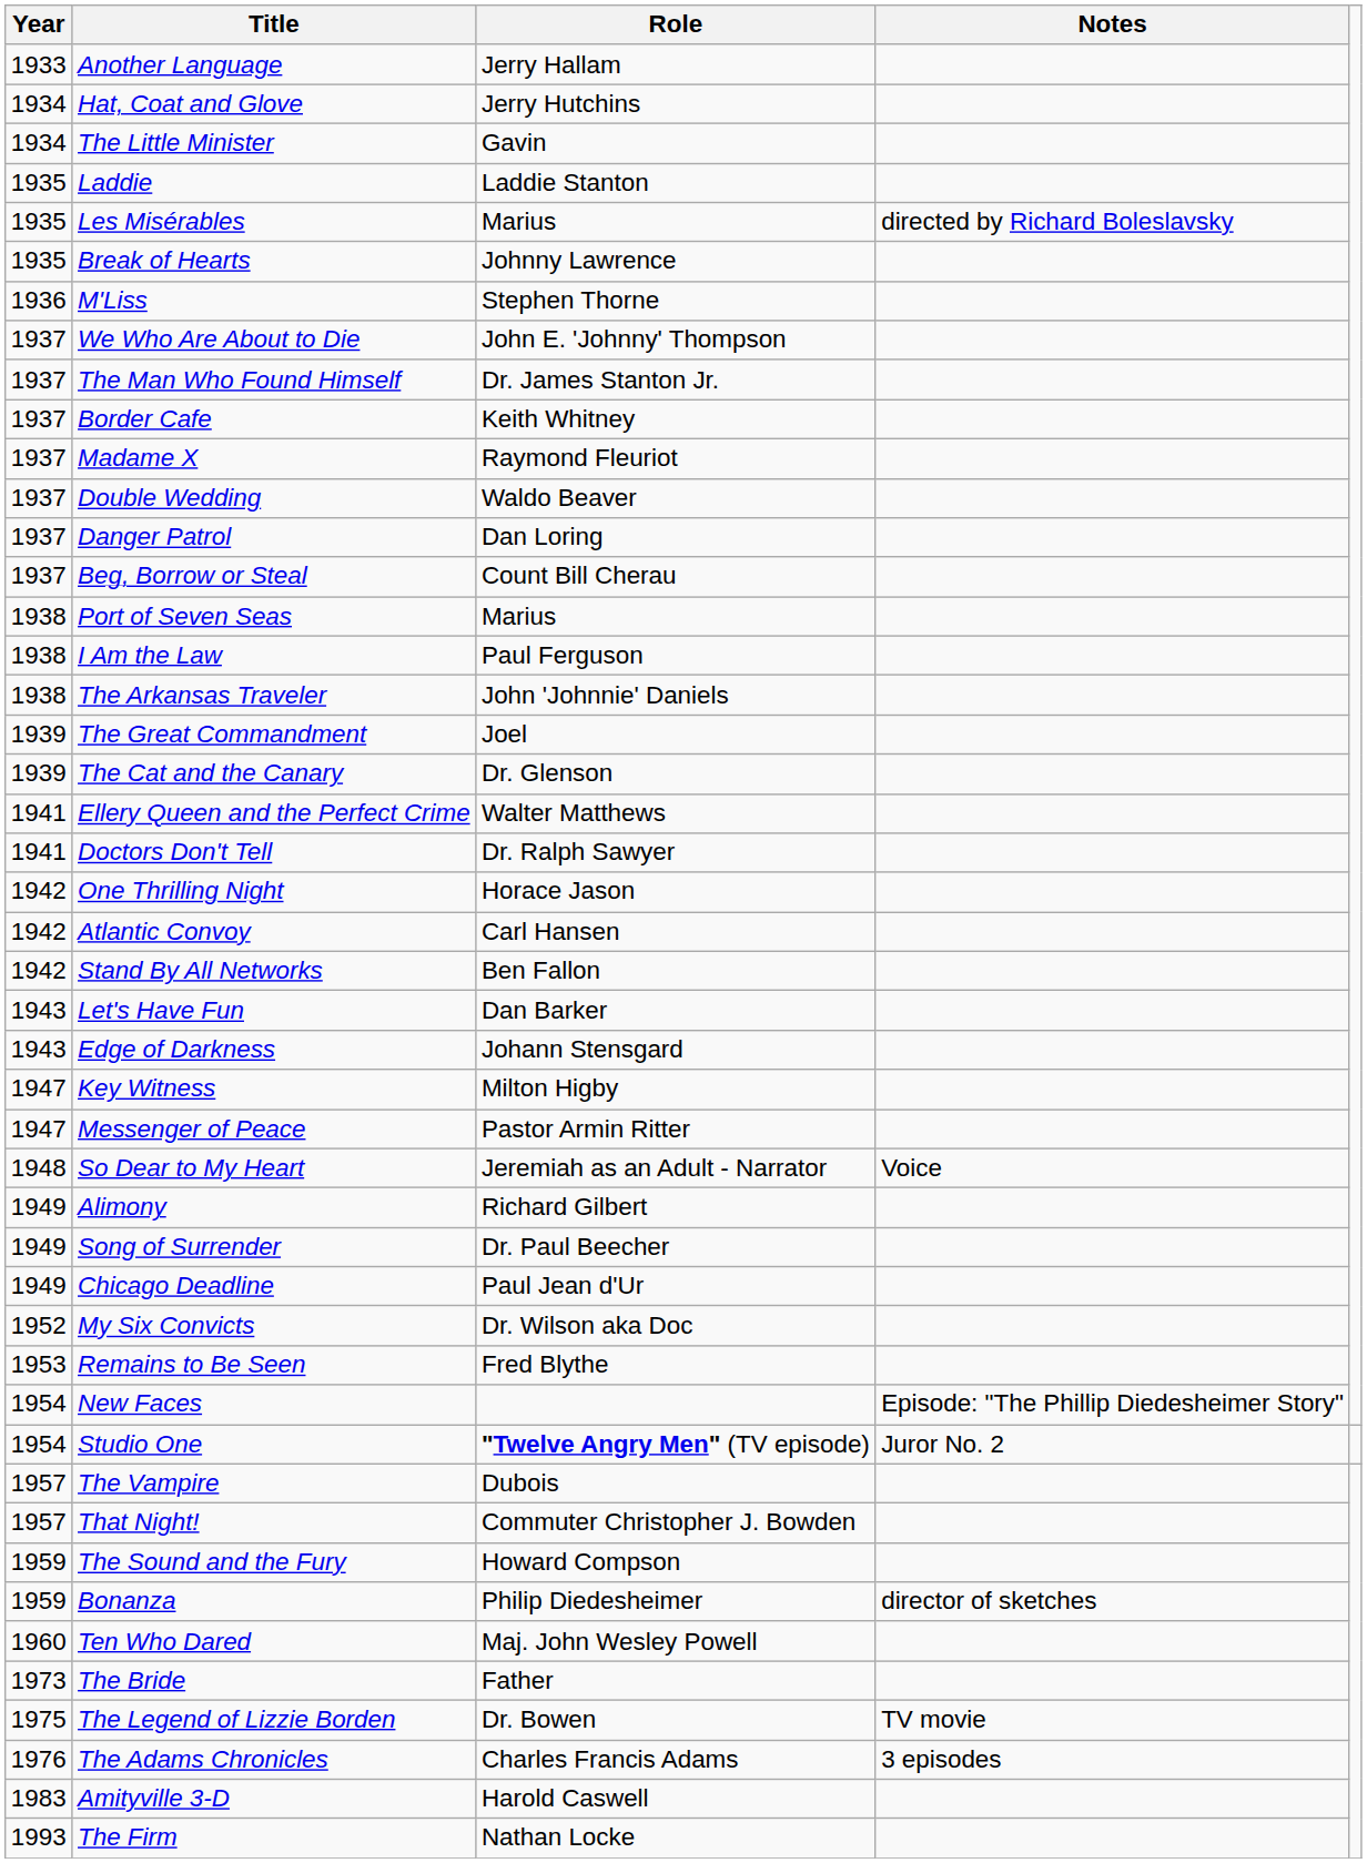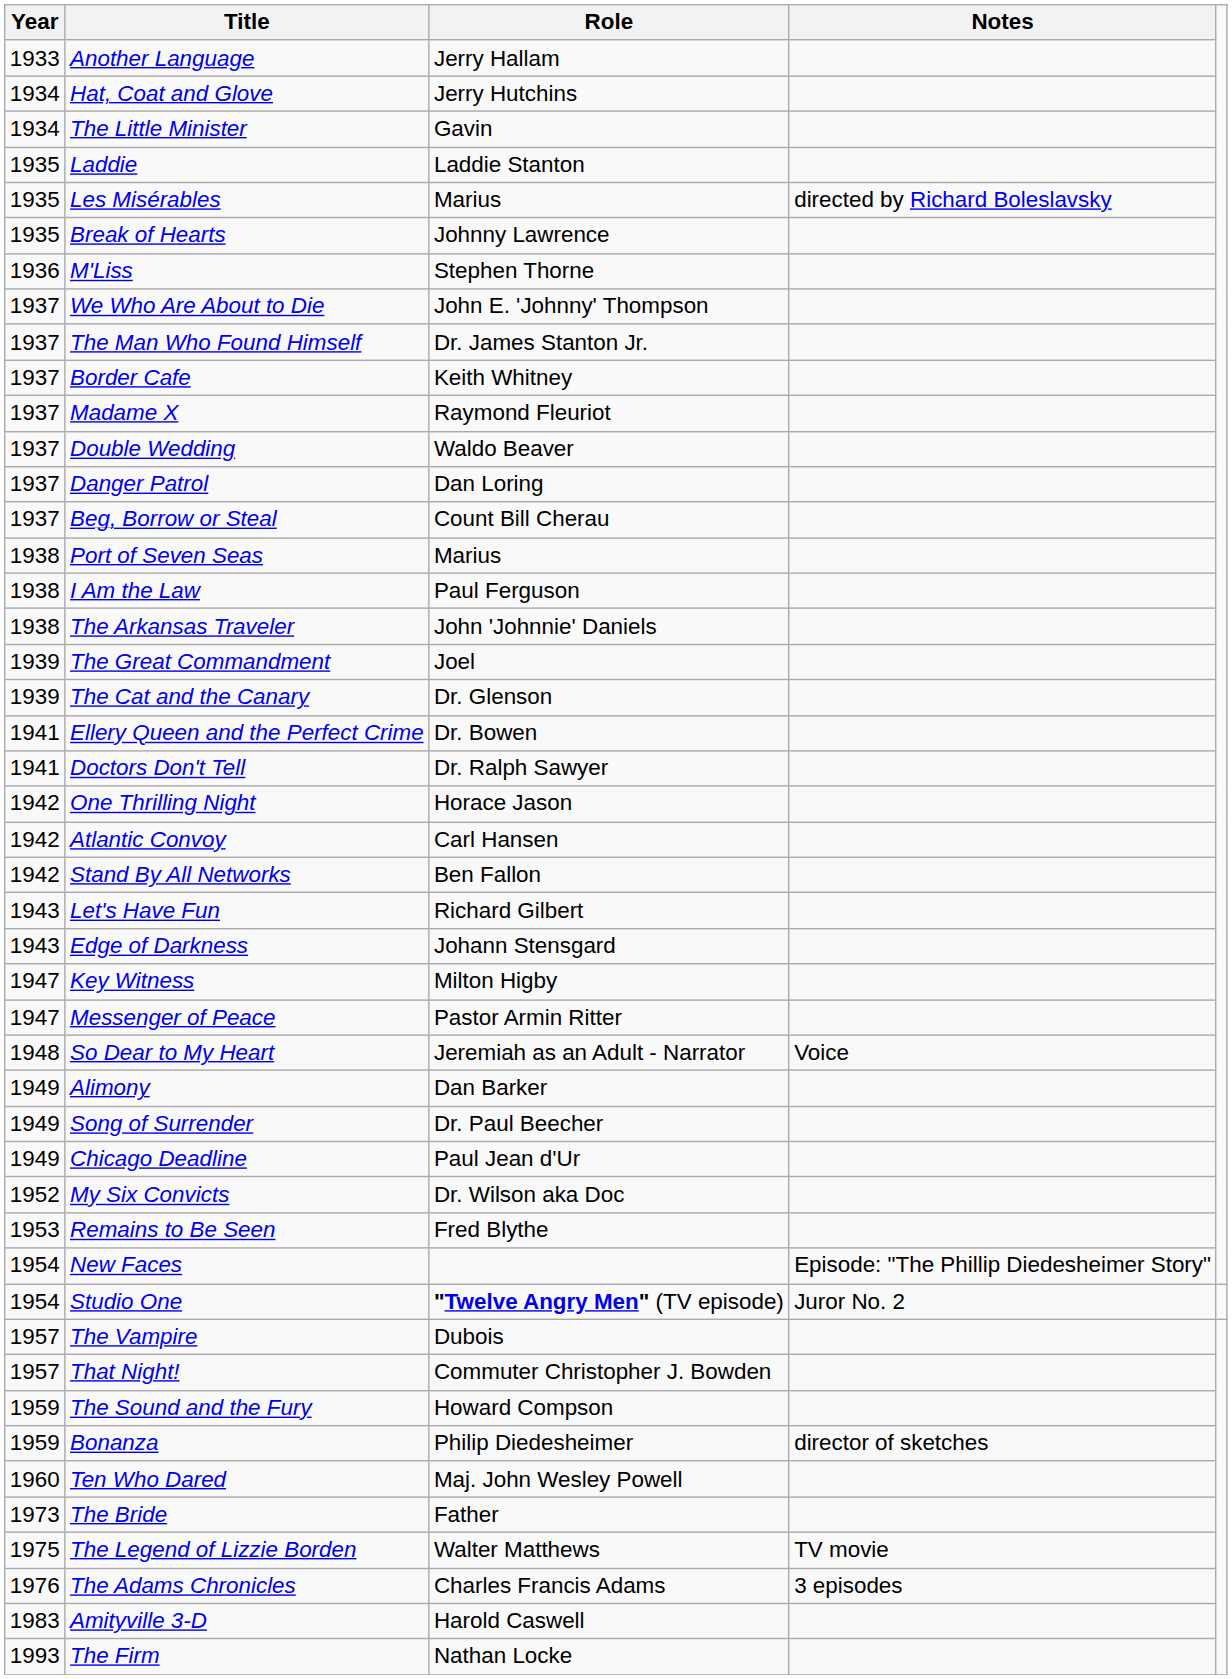 <table class="wikitable">
 <tr>
 <th>Year</th>
 <th>Title</th>
 <th>Role</th>
 <th>Notes</th>
 </tr>
 <tr>
 <td>1933</td>
 <td><em><a href='#'>Another Language</a></em></td>
 <td>Jerry Hallam</td>
 <td></td>
 </tr>
 <tr>
 <td>1934</td>
 <td><em><a href='#'>Hat, Coat and Glove</a></em></td>
 <td>Jerry Hutchins</td>
 <td></td>
 </tr>
 <tr>
 <td>1934</td>
 <td><em><a href='#'>The Little Minister</a></em></td>
 <td>Gavin</td>
 <td></td>
 </tr>
 <tr>
 <td>1935</td>
 <td><em><a href='#'>Laddie</a></em></td>
 <td>Laddie Stanton</td>
 <td></td>
 </tr>
 <tr>
 <td>1935</td>
 <td><em><a href='#'>Les Misérables</a></em></td>
 <td>Marius</td>
 <td>directed by <a href='#'>Richard Boleslavsky</a></td>
 </tr>
 <tr>
 <td>1935</td>
 <td><em><a href='#'>Break of Hearts</a></em></td>
 <td>Johnny Lawrence</td>
 <td></td>
 </tr>
 <tr>
 <td>1936</td>
 <td><em><a href='#'>M'Liss</a></em></td>
 <td>Stephen Thorne</td>
 <td></td>
 </tr>
 <tr>
 <td>1937</td>
 <td><em><a href='#'>We Who Are About to Die</a></em></td>
 <td>John E. 'Johnny' Thompson</td>
 <td></td>
 </tr>
 <tr>
 <td>1937</td>
 <td><em><a href='#'>The Man Who Found Himself</a></em></td>
 <td>Dr. James Stanton Jr.</td>
 <td></td>
 </tr>
 <tr>
 <td>1937</td>
 <td><em><a href='#'>Border Cafe</a></em></td>
 <td>Keith Whitney</td>
 <td></td>
 </tr>
 <tr>
 <td>1937</td>
 <td><em><a href='#'>Madame X</a></em></td>
 <td>Raymond Fleuriot</td>
 <td></td>
 </tr>
 <tr>
 <td>1937</td>
 <td><em><a href='#'>Double Wedding</a></em></td>
 <td>Waldo Beaver</td>
 <td></td>
 </tr>
 <tr>
 <td>1937</td>
 <td><em><a href='#'>Danger Patrol</a></em></td>
 <td>Dan Loring</td>
 <td></td>
 </tr>
 <tr>
 <td>1937</td>
 <td><em><a href='#'>Beg, Borrow or Steal</a></em></td>
 <td>Count Bill Cherau</td>
 <td></td>
 </tr>
 <tr>
 <td>1938</td>
 <td><em><a href='#'>Port of Seven Seas</a></em></td>
 <td>Marius</td>
 <td></td>
 </tr>
 <tr>
 <td>1938</td>
 <td><em><a href='#'>I Am the Law</a></em></td>
 <td>Paul Ferguson</td>
 <td></td>
 </tr>
 <tr>
 <td>1938</td>
 <td><em><a href='#'>The Arkansas Traveler</a></em></td>
 <td>John 'Johnnie' Daniels</td>
 <td></td>
 </tr>
 <tr>
 <td>1939</td>
 <td><em><a href='#'>The Great Commandment</a></em></td>
 <td>Joel</td>
 <td></td>
 </tr>
 <tr>
 <td>1939</td>
 <td><em><a href='#'>The Cat and the Canary</a></em></td>
 <td>Dr. Glenson</td>
 <td></td>
 </tr>
 <tr>
 <td>1941</td>
 <td><em><a href='#'>Ellery Queen and the Perfect Crime</a></em></td>
-<td>Walter Matthews</td>
+<td>Dr. Bowen</td>
 <td></td>
 </tr>
 <tr>
 <td>1941</td>
 <td><em><a href='#'>Doctors Don't Tell</a></em></td>
 <td>Dr. Ralph Sawyer</td>
 <td></td>
 </tr>
 <tr>
 <td>1942</td>
 <td><em><a href='#'>One Thrilling Night</a></em></td>
 <td>Horace Jason</td>
 <td></td>
 </tr>
 <tr>
 <td>1942</td>
 <td><em><a href='#'>Atlantic Convoy</a></em></td>
 <td>Carl Hansen</td>
 <td></td>
 </tr>
 <tr>
 <td>1942</td>
 <td><em><a href='#'>Stand By All Networks</a></em></td>
 <td>Ben Fallon</td>
 <td></td>
 </tr>
 <tr>
 <td>1943</td>
 <td><em><a href='#'>Let's Have Fun</a></em></td>
-<td>Dan Barker</td>
+<td>Richard Gilbert</td>
 <td></td>
 </tr>
 <tr>
 <td>1943</td>
 <td><em><a href='#'>Edge of Darkness</a></em></td>
 <td>Johann Stensgard</td>
 <td></td>
 </tr>
 <tr>
 <td>1947</td>
 <td><em><a href='#'>Key Witness</a></em></td>
 <td>Milton Higby</td>
 <td></td>
 </tr>
 <tr>
 <td>1947</td>
 <td><em><a href='#'>Messenger of Peace</a></em></td>
 <td>Pastor Armin Ritter</td>
 <td></td>
 </tr>
 <tr>
 <td>1948</td>
 <td><em><a href='#'>So Dear to My Heart</a></em></td>
 <td>Jeremiah as an Adult - Narrator</td>
 <td>Voice</td>
 </tr>
 <tr>
 <td>1949</td>
 <td><em><a href='#'>Alimony</a></em></td>
-<td>Richard Gilbert</td>
+<td>Dan Barker</td>
 <td></td>
 </tr>
 <tr>
 <td>1949</td>
 <td><em><a href='#'>Song of Surrender</a></em></td>
 <td>Dr. Paul Beecher</td>
 <td></td>
 </tr>
 <tr>
 <td>1949</td>
 <td><em><a href='#'>Chicago Deadline</a></em></td>
 <td>Paul Jean d'Ur</td>
 <td></td>
 </tr>
 <tr>
 <td>1952</td>
 <td><em><a href='#'>My Six Convicts</a></em></td>
 <td>Dr. Wilson aka Doc</td>
 <td></td>
 </tr>
 <tr>
 <td>1953</td>
 <td><em><a href='#'>Remains to Be Seen</a></em></td>
 <td>Fred Blythe</td>
 <td></td>
 </tr>
 <tr>
 <td>1954</td>
 <td><em><a href='#'>New Faces</a></em></td>
 <td></td>
 <td>Episode: "The Phillip Diedesheimer Story"</td>
 </tr>
 <tr>
 <td>1954</td>
 <td><em><a href='#'>Studio One</a></em></td>
 <td><strong>"<a href='#'>Twelve Angry Men</a>"</strong> (TV episode)</td>
 <td>Juror No. 2</td>
 <td></td>
 </tr>
 <tr>
 <td>1957</td>
 <td><em><a href='#'>The Vampire</a></em></td>
 <td>Dubois</td>
 <td></td>
 </tr>
 <tr>
 <td>1957</td>
 <td><em><a href='#'>That Night!</a></em></td>
 <td>Commuter Christopher J. Bowden</td>
 <td></td>
 </tr>
 <tr>
 <td>1959</td>
 <td><em><a href='#'>The Sound and the Fury</a></em></td>
 <td>Howard Compson</td>
 <td></td>
 </tr>
 <tr>
 <td>1959</td>
 <td><em><a href='#'>Bonanza</a></em></td>
 <td>Philip Diedesheimer</td>
 <td>director of sketches</td>
 </tr>
 <tr>
 <td>1960</td>
 <td><em><a href='#'>Ten Who Dared</a></em></td>
 <td>Maj. John Wesley Powell</td>
 <td></td>
 </tr>
 <tr>
 <td>1973</td>
 <td><em><a href='#'>The Bride</a></em></td>
 <td>Father</td>
 <td></td>
 </tr>
 <tr>
 <td>1975</td>
 <td><em><a href='#'>The Legend of Lizzie Borden</a></em></td>
-<td>Dr. Bowen</td>
+<td>Walter Matthews</td>
 <td>TV movie</td>
 </tr>
 <tr>
 <td>1976</td>
 <td><em><a href='#'>The Adams Chronicles</a></em></td>
 <td>Charles Francis Adams</td>
 <td>3 episodes</td>
 </tr>
 <tr>
 <td>1983</td>
 <td><em><a href='#'>Amityville 3-D</a></em></td>
 <td>Harold Caswell</td>
 <td></td>
 </tr>
 <tr>
 <td>1993</td>
 <td><em><a href='#'>The Firm</a></em></td>
 <td>Nathan Locke</td>
 <td></td>
 </tr>
 </table>
